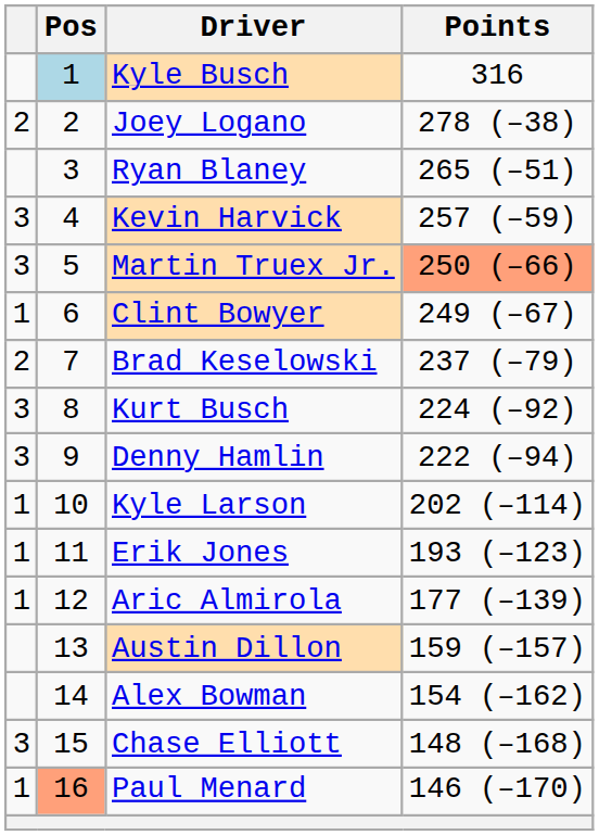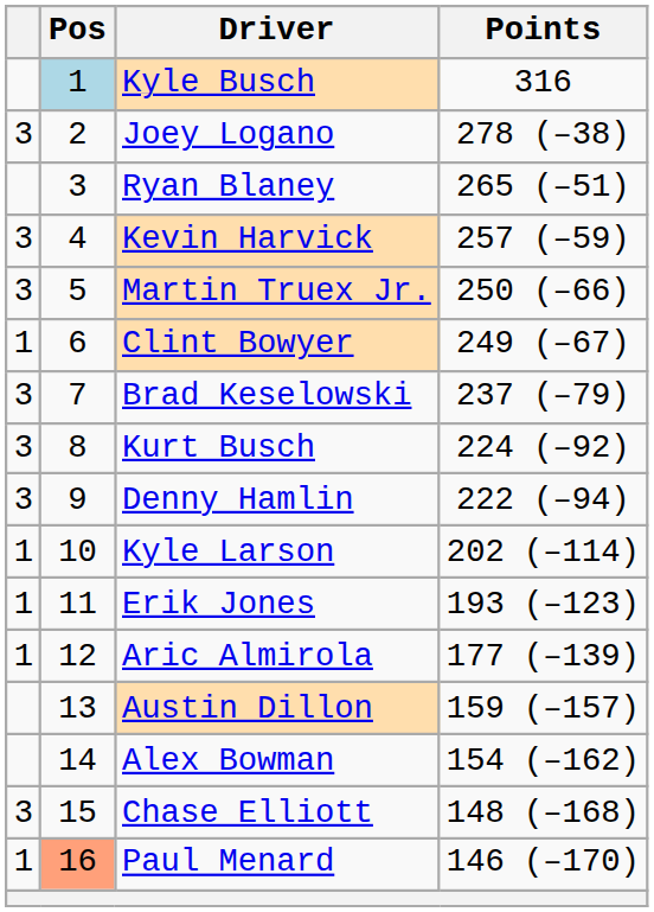 <table class="wikitable" style="font-size: 95%;">
 <tr>
 <th></th>
 <th>Pos</th>
 <th>Driver</th>
 <th>Points</th>
 </tr>
 <tr>
 <td align="left"></td>
 <td style="background: lightblue; text-align:center;">1</td>
 <td style="background:#FFDEAD;"><a href='#'>Kyle Busch</a></td>
 <td style="text-align:center;">316</td>
 </tr>
 <tr>
-<td align="left"> 2</td>
+<td align="left"> 3</td>
 <td style="text-align:center;">2</td>
 <td><a href='#'>Joey Logano</a></td>
 <td style="text-align:center;">278 (–38)</td>
 </tr>
 <tr>
 <td align="left"></td>
 <td style="text-align:center;">3</td>
 <td><a href='#'>Ryan Blaney</a></td>
 <td style="text-align:center;">265 (–51)</td>
 </tr>
 <tr>
 <td align="left"> 3</td>
 <td style="text-align:center;">4</td>
 <td style="background:#FFDEAD;"><a href='#'>Kevin Harvick</a></td>
 <td style="text-align:center;">257 (–59)</td>
 </tr>
 <tr>
 <td align="left"> 3</td>
 <td style="text-align:center;">5</td>
 <td style="background:#FFDEAD;"><a href='#'>Martin Truex Jr.</a></td>
-<td style="background: lightsalmon; text-align:center;">250 (–66)</td>
+<td style="text-align:center;">250 (–66)</td>
 </tr>
 <tr>
 <td align="left"> 1</td>
 <td style="text-align:center;">6</td>
 <td style="background:#FFDEAD;"><a href='#'>Clint Bowyer</a></td>
 <td style="text-align:center;">249 (–67)</td>
 </tr>
 <tr>
-<td align="left"> 2</td>
+<td align="left"> 3</td>
 <td style="text-align:center;">7</td>
 <td><a href='#'>Brad Keselowski</a></td>
 <td style="text-align:center;">237 (–79)</td>
 </tr>
 <tr>
 <td align="left"> 3</td>
 <td style="text-align:center;">8</td>
 <td><a href='#'>Kurt Busch</a></td>
 <td style="text-align:center;">224 (–92)</td>
 </tr>
 <tr>
 <td align="left"> 3</td>
 <td style="text-align:center;">9</td>
 <td><a href='#'>Denny Hamlin</a></td>
 <td style="text-align:center;">222 (–94)</td>
 </tr>
 <tr>
 <td align="left"> 1</td>
 <td style="text-align:center;">10</td>
 <td><a href='#'>Kyle Larson</a></td>
 <td style="text-align:center;">202 (–114)</td>
 </tr>
 <tr>
 <td align="left"> 1</td>
 <td style="text-align:center;">11</td>
 <td><a href='#'>Erik Jones</a></td>
 <td style="text-align:center;">193 (–123)</td>
 </tr>
 <tr>
 <td align="left"> 1</td>
 <td style="text-align:center;">12</td>
 <td><a href='#'>Aric Almirola</a></td>
 <td style="text-align:center;">177 (–139)</td>
 </tr>
 <tr>
 <td align="left"></td>
 <td style="text-align:center;">13</td>
 <td style="background:#FFDEAD;"><a href='#'>Austin Dillon</a></td>
 <td style="text-align:center;">159 (–157)</td>
 </tr>
 <tr>
 <td align="left"></td>
 <td style="text-align:center;">14</td>
 <td><a href='#'>Alex Bowman</a></td>
 <td style="text-align:center;">154 (–162)</td>
 </tr>
 <tr>
 <td align="left"> 3</td>
 <td style="text-align:center;">15</td>
 <td><a href='#'>Chase Elliott</a></td>
 <td style="text-align:center;">148 (–168)</td>
 </tr>
 <tr>
 <td align="left"> 1</td>
 <td style="background: lightsalmon; text-align:center;">16</td>
 <td><a href='#'>Paul Menard</a></td>
 <td style="text-align:center;">146 (–170)</td>
 </tr>
 <tr class="sortbottom">
 <th colspan="9"></th>
 </tr>
 </table>
